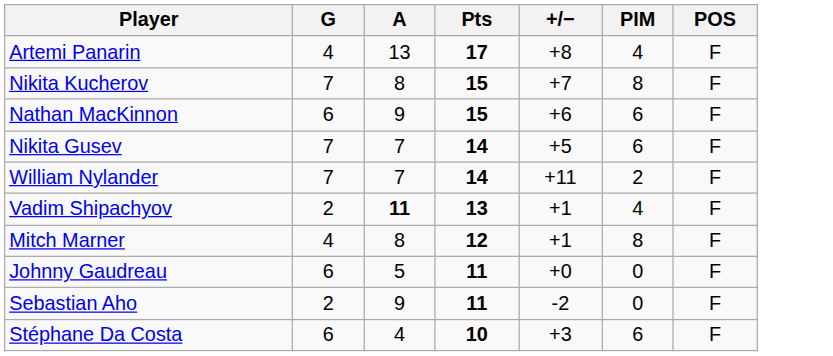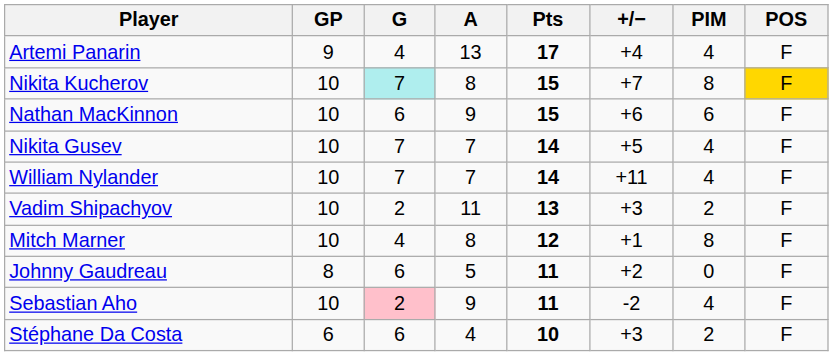 <table class="wikitable sortable" style="text-align:center;">
 <tr>
 <th style="width:225px;">Player</th>
+<th style="width:50px;">GP</th>
 <th style="width:50px;">G</th>
 <th style="width:50px;">A</th>
 <th style="width:60px;">Pts</th>
 <th style="width:60px;">+/−</th>
 <th style="width:50px;">PIM</th>
 <th style="width:60px;">POS</th>
 </tr>
 <tr>
 <td style="text-align:left;"> <a href='#'>Artemi Panarin</a></td>
+<td>9</td>
 <td>4</td>
 <td>13</td>
 <td><strong>17</strong></td>
-<td>+8</td>
+<td>+4</td>
 <td>4</td>
 <td>F</td>
 </tr>
 <tr>
 <td style="text-align:left;"> <a href='#'>Nikita Kucherov</a></td>
-<td>7</td>
+<td>10</td>
+<td style="background: paleturquoise;">7</td>
 <td>8</td>
 <td><strong>15</strong></td>
 <td>+7</td>
 <td>8</td>
-<td>F</td>
+<td style="background: gold;">F</td>
 </tr>
 <tr>
 <td style="text-align:left;"> <a href='#'>Nathan MacKinnon</a></td>
+<td>10</td>
 <td>6</td>
 <td>9</td>
 <td><strong>15</strong></td>
 <td>+6</td>
 <td>6</td>
 <td>F</td>
 </tr>
 <tr>
 <td style="text-align:left;"> <a href='#'>Nikita Gusev</a></td>
+<td>10</td>
 <td>7</td>
 <td>7</td>
 <td><strong>14</strong></td>
 <td>+5</td>
-<td>6</td>
+<td>4</td>
 <td>F</td>
 </tr>
 <tr>
 <td style="text-align:left;"> <a href='#'>William Nylander</a></td>
+<td>10</td>
 <td>7</td>
 <td>7</td>
 <td><strong>14</strong></td>
 <td>+11</td>
+<td>4</td>
+<td>F</td>
+</tr>
+<tr>
+<td style="text-align:left;"> <a href='#'>Vadim Shipachyov</a></td>
+<td>10</td>
+<td>2</td>
+<td>11</td>
+<td><strong>13</strong></td>
+<td>+3</td>
 <td>2</td>
 <td>F</td>
 </tr>
 <tr>
-<td style="text-align:left;"> <a href='#'>Vadim Shipachyov</a></td>
-<td>2</td>
-<td><strong>11</strong></td>
-<td><strong>13</strong></td>
-<td>+1</td>
-<td>4</td>
-<td>F</td>
-</tr>
-<tr>
 <td style="text-align:left;"> <a href='#'>Mitch Marner</a></td>
+<td>10</td>
 <td>4</td>
 <td>8</td>
 <td><strong>12</strong></td>
 <td>+1</td>
 <td>8</td>
 <td>F</td>
 </tr>
 <tr>
 <td style="text-align:left;"> <a href='#'>Johnny Gaudreau</a></td>
+<td>8</td>
 <td>6</td>
 <td>5</td>
 <td><strong>11</strong></td>
-<td>+0</td>
+<td>+2</td>
 <td>0</td>
 <td>F</td>
 </tr>
 <tr>
 <td style="text-align:left;"> <a href='#'>Sebastian Aho</a></td>
-<td>2</td>
+<td>10</td>
+<td style="background: pink;">2</td>
 <td>9</td>
 <td><strong>11</strong></td>
 <td>-2</td>
-<td>0</td>
+<td>4</td>
 <td>F</td>
 </tr>
 <tr>
 <td style="text-align:left;"> <a href='#'>Stéphane Da Costa</a></td>
 <td>6</td>
+<td>6</td>
 <td>4</td>
 <td><strong>10</strong></td>
 <td>+3</td>
-<td>6</td>
+<td>2</td>
 <td>F</td>
 </tr>
 </table>
